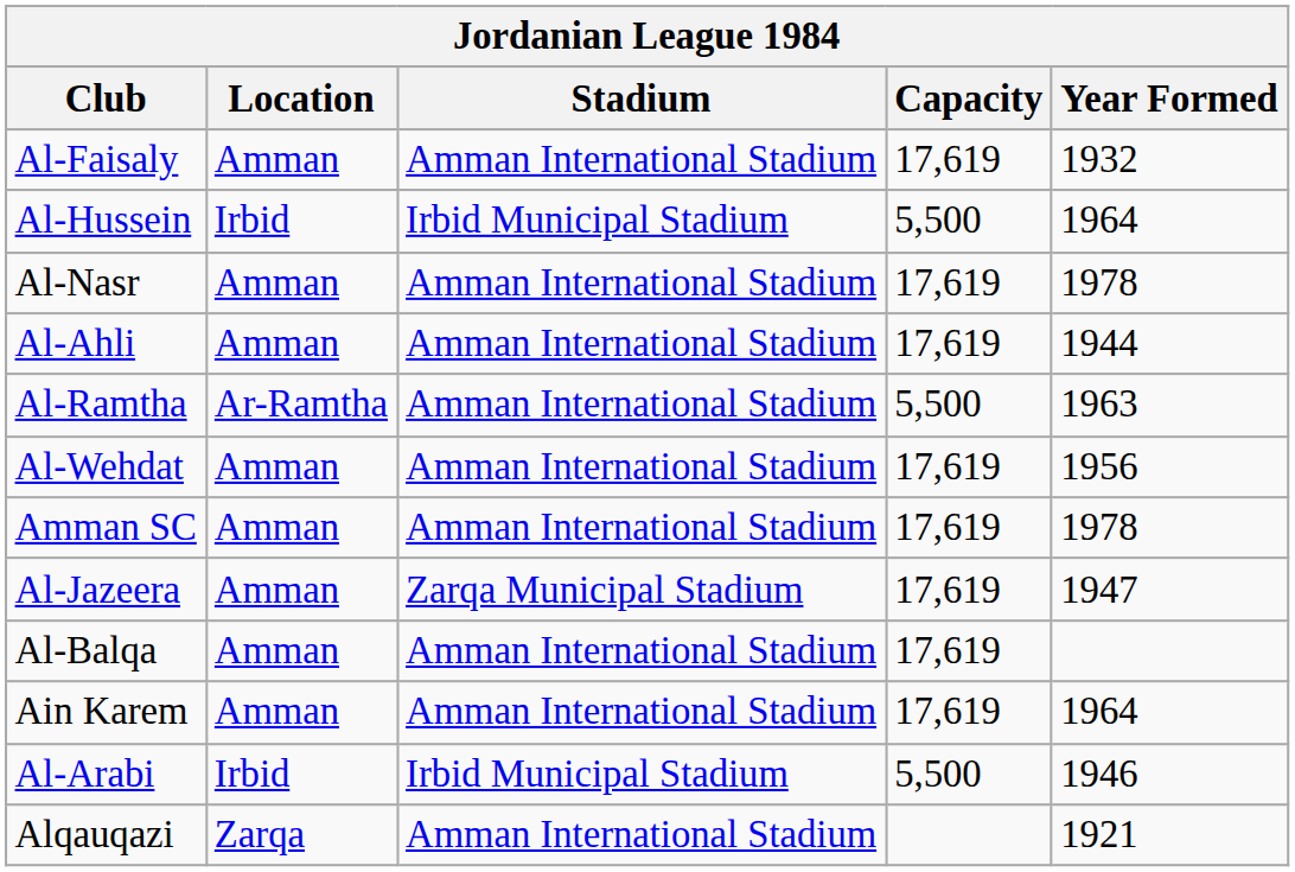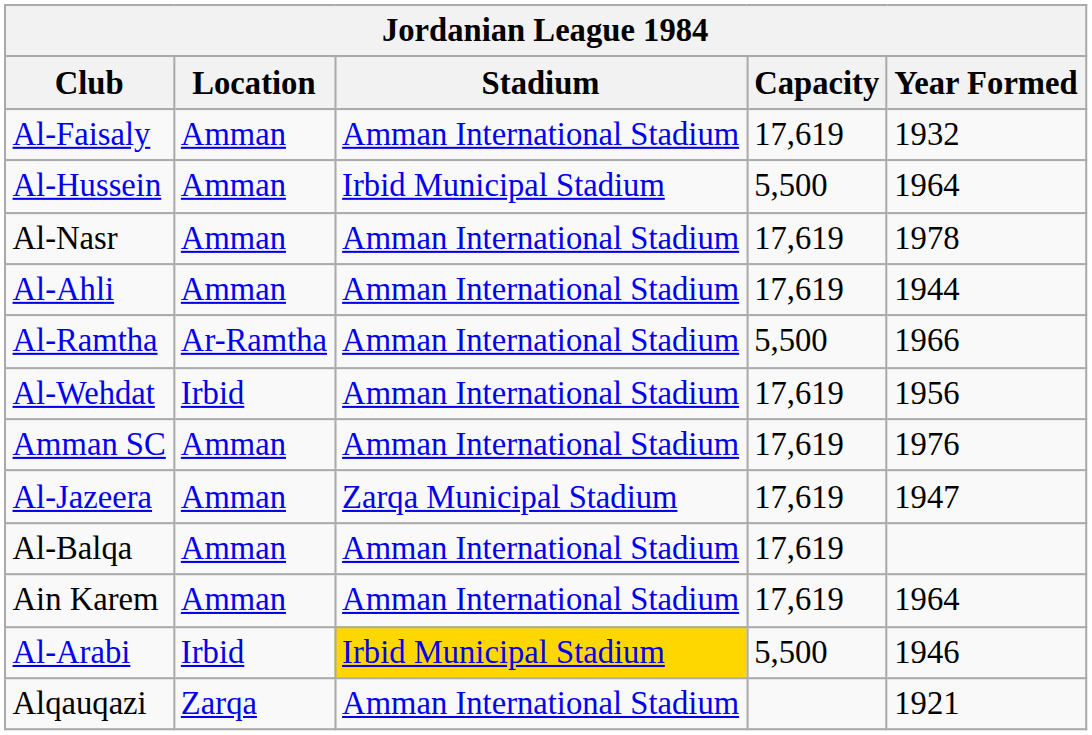 <table class="wikitable">
 <tr>
 <th colspan="5">Jordanian  League 1984</th>
 </tr>
 <tr>
 <th>Club</th>
 <th>Location</th>
 <th>Stadium</th>
 <th>Capacity</th>
 <th>Year Formed</th>
 </tr>
 <tr style="vertical-align:top;">
 <td><a href='#'>Al-Faisaly</a></td>
 <td><a href='#'>Amman</a></td>
 <td><a href='#'>Amman International Stadium</a></td>
 <td>17,619</td>
 <td>1932</td>
 </tr>
 <tr style="vertical-align:top;">
 <td><a href='#'>Al-Hussein</a></td>
-<td><a href='#'>Irbid</a></td>
+<td><a href='#'>Amman</a></td>
 <td><a href='#'>Irbid Municipal Stadium</a></td>
 <td>5,500</td>
 <td>1964</td>
 </tr>
 <tr style="vertical-align:top;">
 <td>Al-Nasr</td>
 <td><a href='#'>Amman</a></td>
 <td><a href='#'>Amman International Stadium</a></td>
 <td>17,619</td>
 <td>1978</td>
 </tr>
 <tr style="vertical-align:top;">
 <td><a href='#'>Al-Ahli</a></td>
 <td><a href='#'>Amman</a></td>
 <td><a href='#'>Amman International Stadium</a></td>
 <td>17,619</td>
 <td>1944</td>
 </tr>
 <tr style="vertical-align:top;">
 <td><a href='#'>Al-Ramtha</a></td>
 <td><a href='#'>Ar-Ramtha</a></td>
 <td><a href='#'>Amman International Stadium</a></td>
 <td>5,500</td>
-<td>1963</td>
+<td>1966</td>
 </tr>
 <tr style="vertical-align:top;">
 <td><a href='#'>Al-Wehdat</a></td>
-<td><a href='#'>Amman</a></td>
+<td><a href='#'>Irbid</a></td>
 <td><a href='#'>Amman International Stadium</a></td>
 <td>17,619</td>
 <td>1956</td>
 </tr>
 <tr style="vertical-align:top;">
 <td><a href='#'>Amman SC</a></td>
 <td><a href='#'>Amman</a></td>
 <td><a href='#'>Amman International Stadium</a></td>
 <td>17,619</td>
-<td>1978</td>
+<td>1976</td>
 </tr>
 <tr style="vertical-align:top;">
 <td><a href='#'>Al-Jazeera</a></td>
 <td><a href='#'>Amman</a></td>
 <td><a href='#'>Zarqa Municipal Stadium</a></td>
 <td>17,619</td>
 <td>1947</td>
 </tr>
 <tr style="vertical-align:top;">
 <td>Al-Balqa</td>
 <td><a href='#'>Amman</a></td>
 <td><a href='#'>Amman International Stadium</a></td>
 <td>17,619</td>
 <td></td>
 </tr>
 <tr style="vertical-align:top;">
 <td>Ain Karem</td>
 <td><a href='#'>Amman</a></td>
 <td><a href='#'>Amman International Stadium</a></td>
 <td>17,619</td>
 <td>1964</td>
 </tr>
 <tr style="vertical-align:top;">
 <td><a href='#'>Al-Arabi</a></td>
 <td><a href='#'>Irbid</a></td>
-<td><a href='#'>Irbid Municipal Stadium</a></td>
+<td style="background: gold;"><a href='#'>Irbid Municipal Stadium</a></td>
 <td>5,500</td>
 <td>1946</td>
 </tr>
 <tr style="vertical-align:top;">
 <td>Alqauqazi</td>
 <td><a href='#'>Zarqa</a></td>
 <td><a href='#'>Amman International Stadium</a></td>
 <td></td>
 <td>1921</td>
 </tr>
 </table>
